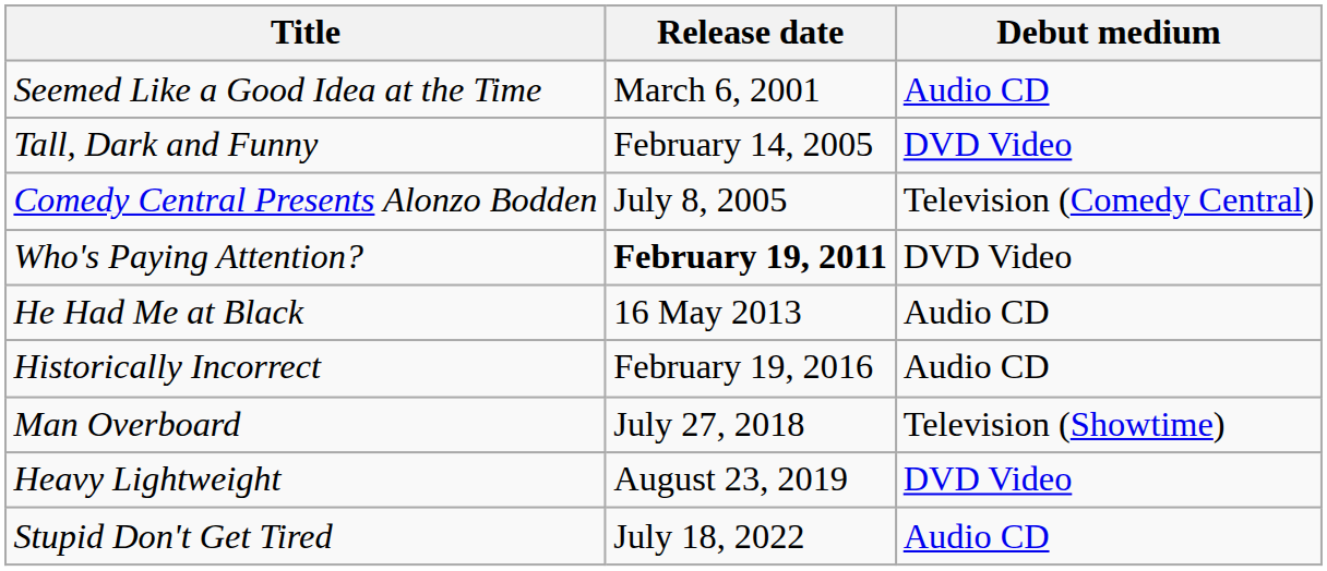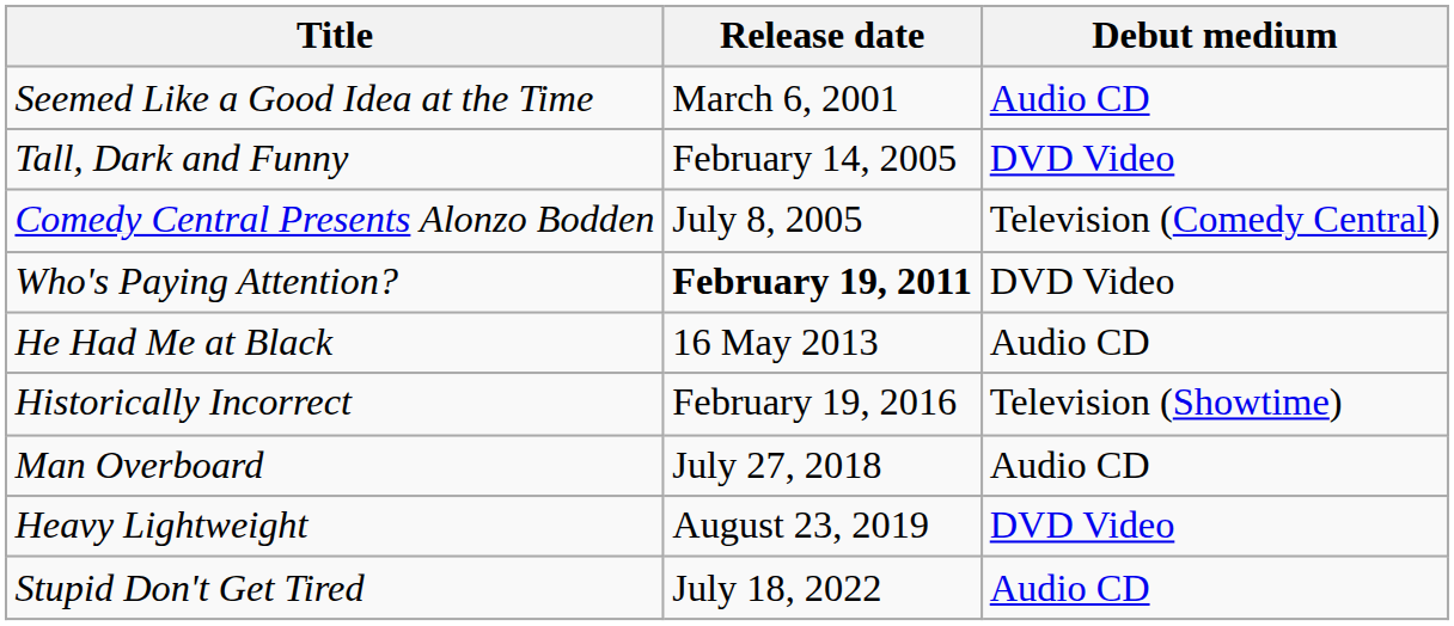 <table class="wikitable sortable">
 <tr>
 <th>Title</th>
 <th>Release date</th>
 <th>Debut medium</th>
 </tr>
 <tr>
 <td><em>Seemed Like a Good Idea at the Time	</em></td>
 <td>March 6, 2001</td>
 <td><a href='#'>Audio CD</a></td>
 </tr>
 <tr>
 <td><em>Tall, Dark and Funny</em></td>
 <td>February 14, 2005</td>
 <td><a href='#'>DVD Video</a></td>
 </tr>
 <tr>
 <td><em><a href='#'>Comedy Central Presents</a> Alonzo Bodden</em></td>
 <td>July 8, 2005</td>
 <td>Television (<a href='#'>Comedy Central</a>)</td>
 </tr>
 <tr>
 <td><em>Who's Paying Attention?</em></td>
 <td><strong>February 19, 2011</strong></td>
 <td>DVD Video</td>
 </tr>
 <tr>
 <td><em>He Had Me at Black</em></td>
 <td>16 May 2013</td>
 <td>Audio CD</td>
 </tr>
 <tr>
 <td><em>Historically Incorrect</em></td>
 <td>February 19, 2016</td>
-<td>Audio CD</td>
+<td>Television (<a href='#'>Showtime</a>)</td>
 </tr>
 <tr>
 <td><em>Man Overboard</em></td>
 <td>July 27, 2018</td>
-<td>Television (<a href='#'>Showtime</a>)</td>
+<td>Audio CD</td>
 </tr>
 <tr>
 <td><em>Heavy Lightweight</em></td>
 <td>August 23, 2019</td>
 <td><a href='#'>DVD Video</a></td>
 </tr>
 <tr>
 <td><em>Stupid Don't Get Tired</em></td>
 <td>July 18, 2022</td>
 <td><a href='#'>Audio CD</a></td>
 </tr>
 </table>
